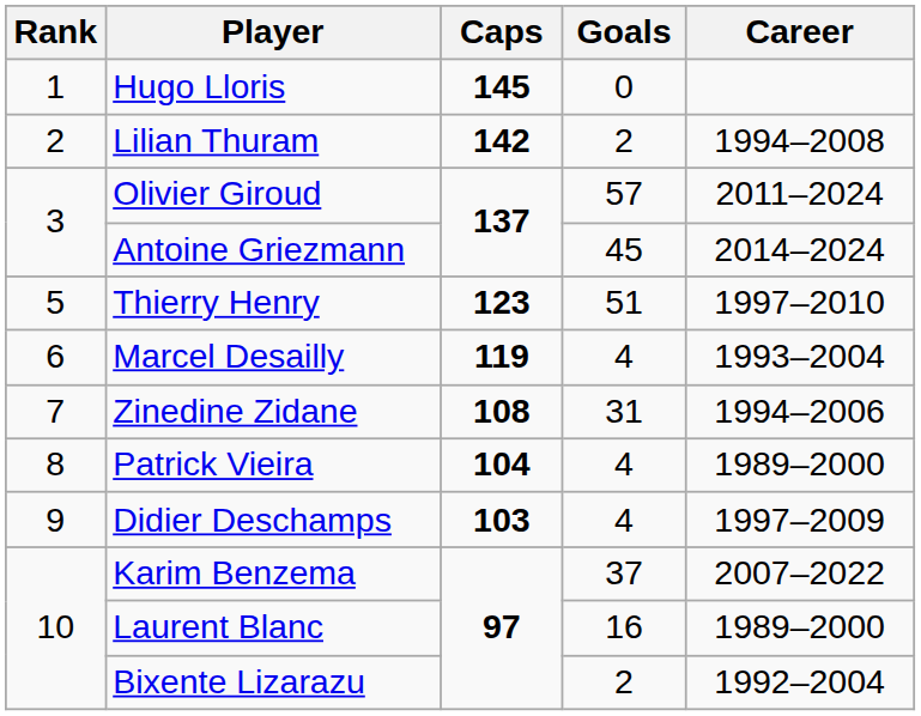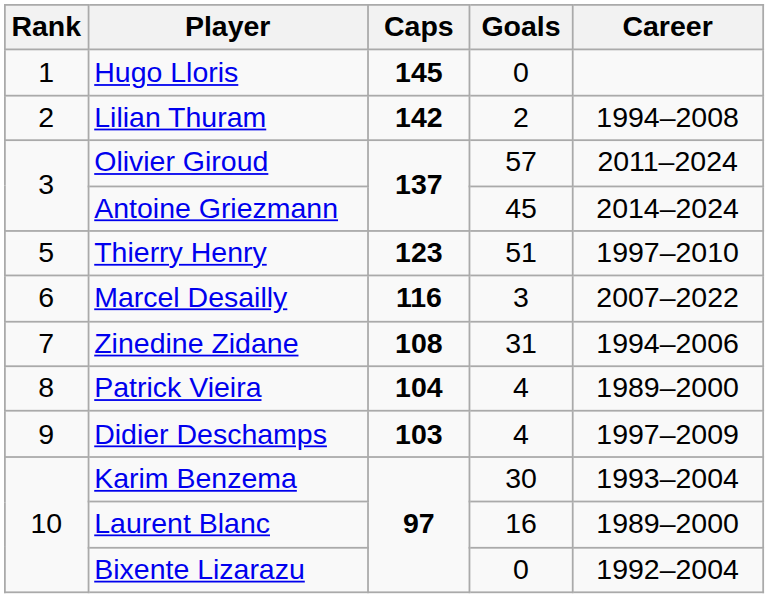 <table class="wikitable sortable" style="text-align:center;">
 <tr>
 <th width="30">Rank</th>
 <th style="width:150px;">Player</th>
 <th width="50">Caps</th>
 <th width="50">Goals</th>
 <th style="width:100px;">Career</th>
 </tr>
 <tr>
 <td>1</td>
 <td align="left"><a href='#'>Hugo Lloris</a></td>
 <td><strong>145</strong></td>
 <td>0</td>
 <td></td>
 </tr>
 <tr>
 <td>2</td>
 <td align="left"><a href='#'>Lilian Thuram</a></td>
 <td><strong>142</strong></td>
 <td>2</td>
 <td>1994–2008</td>
 </tr>
 <tr>
 <td rowspan="2">3</td>
 <td align="left"><a href='#'>Olivier Giroud</a></td>
 <td rowspan="2"><strong>137</strong></td>
 <td>57</td>
 <td>2011–2024</td>
 </tr>
 <tr>
 <td align="left"><a href='#'>Antoine Griezmann</a></td>
 <td>45</td>
 <td>2014–2024</td>
 </tr>
 <tr>
 <td>5</td>
 <td align="left"><a href='#'>Thierry Henry</a></td>
 <td><strong>123</strong></td>
 <td>51</td>
 <td>1997–2010</td>
 </tr>
 <tr>
 <td>6</td>
 <td align="left"><a href='#'>Marcel Desailly</a></td>
-<td><strong>119</strong></td>
-<td>4</td>
-<td>1993–2004</td>
+<td><strong>116</strong></td>
+<td>3</td>
+<td>2007–2022</td>
 </tr>
 <tr>
 <td>7</td>
 <td align="left"><a href='#'>Zinedine Zidane</a></td>
 <td><strong>108</strong></td>
 <td>31</td>
 <td>1994–2006</td>
 </tr>
 <tr>
 <td>8</td>
 <td align="left"><a href='#'>Patrick Vieira</a></td>
 <td><strong>104</strong></td>
 <td>4</td>
 <td>1989–2000</td>
 </tr>
 <tr>
 <td>9</td>
 <td align="left"><a href='#'>Didier Deschamps</a></td>
 <td><strong>103</strong></td>
 <td>4</td>
 <td>1997–2009</td>
 </tr>
 <tr>
 <td rowspan="3">10</td>
 <td align="left"><a href='#'>Karim Benzema</a></td>
 <td rowspan="3"><strong>97</strong></td>
-<td>37</td>
-<td>2007–2022</td>
+<td>30</td>
+<td>1993–2004</td>
 </tr>
 <tr>
 <td align="left"><a href='#'>Laurent Blanc</a></td>
 <td>16</td>
 <td>1989–2000</td>
 </tr>
 <tr>
 <td align="left"><a href='#'>Bixente Lizarazu</a></td>
-<td>2</td>
+<td>0</td>
 <td>1992–2004</td>
 </tr>
 </table>
